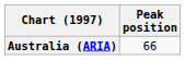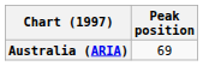 <table class="wikitable plainrowheaders" style="text-align:center">
 <tr>
 <th scope="col">Chart (1997)</th>
 <th scope="col">Peak<br>position</th>
 </tr>
 <tr>
 <th scope="row">Australia (<a href='#'>ARIA</a>)</th>
-<td>66</td>
+<td>69</td>
 </tr>
 </table>
